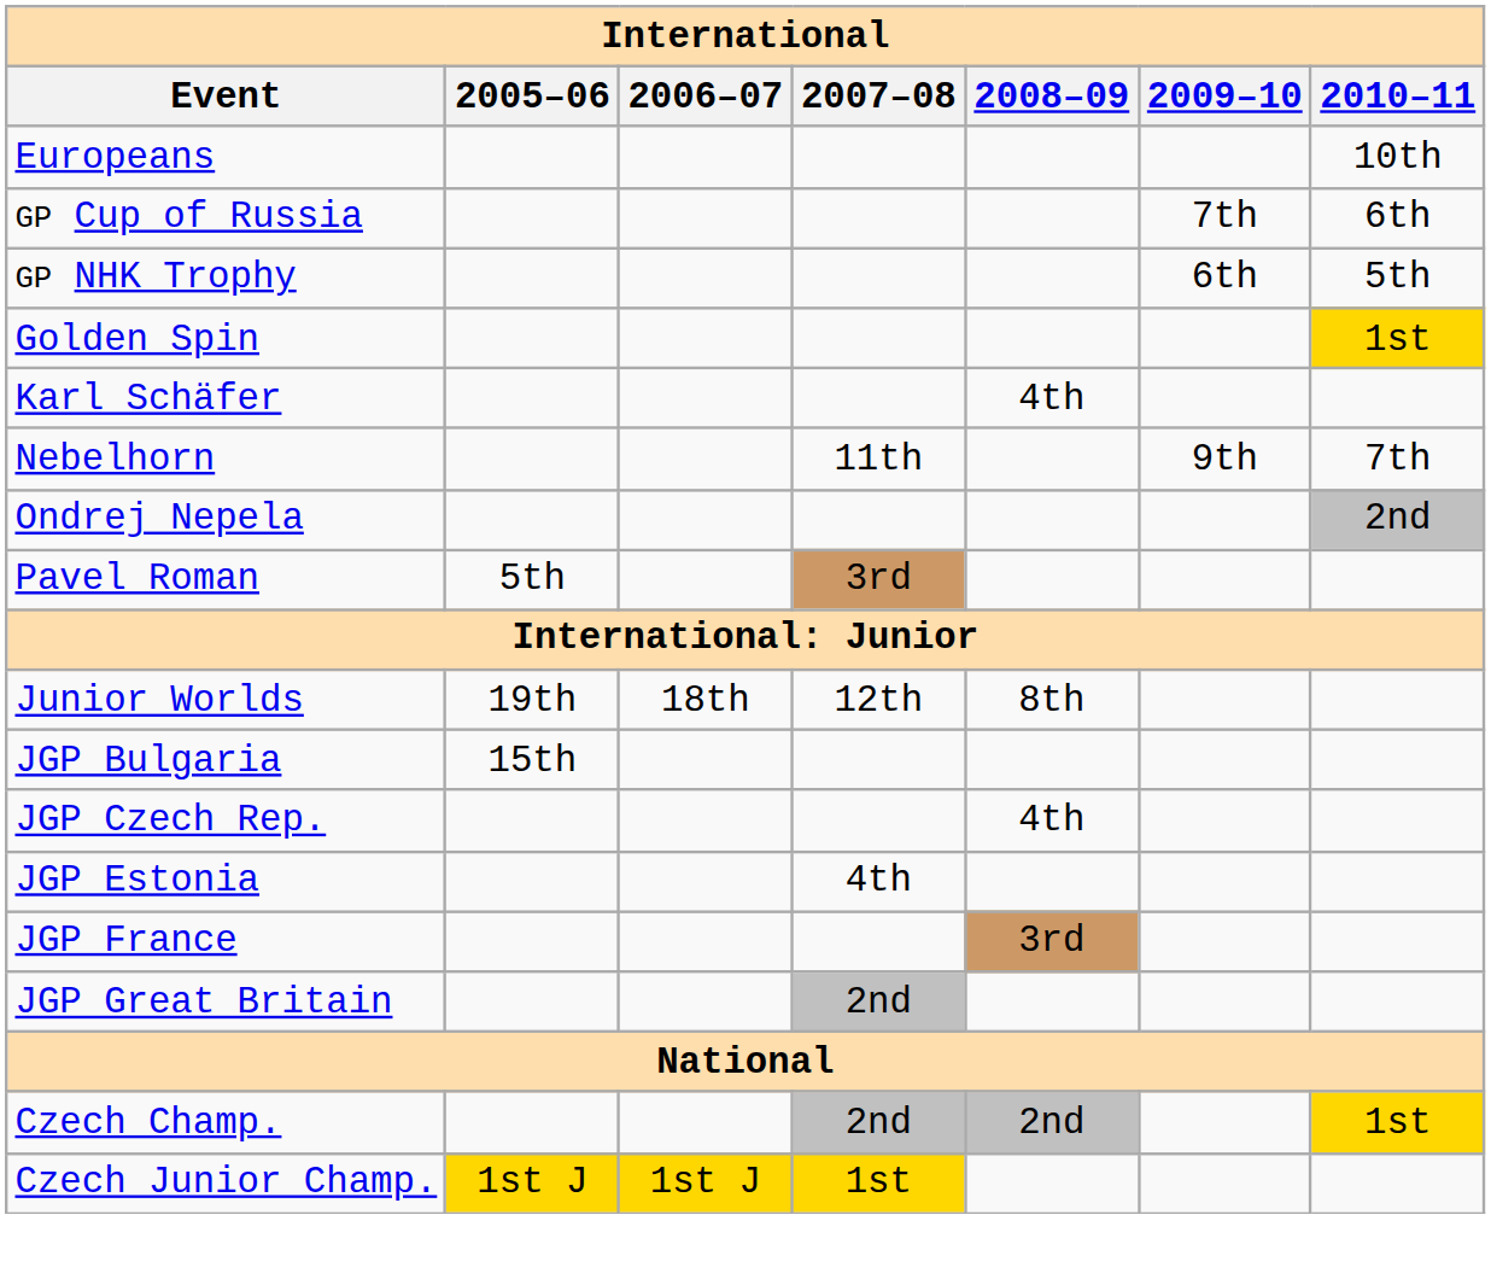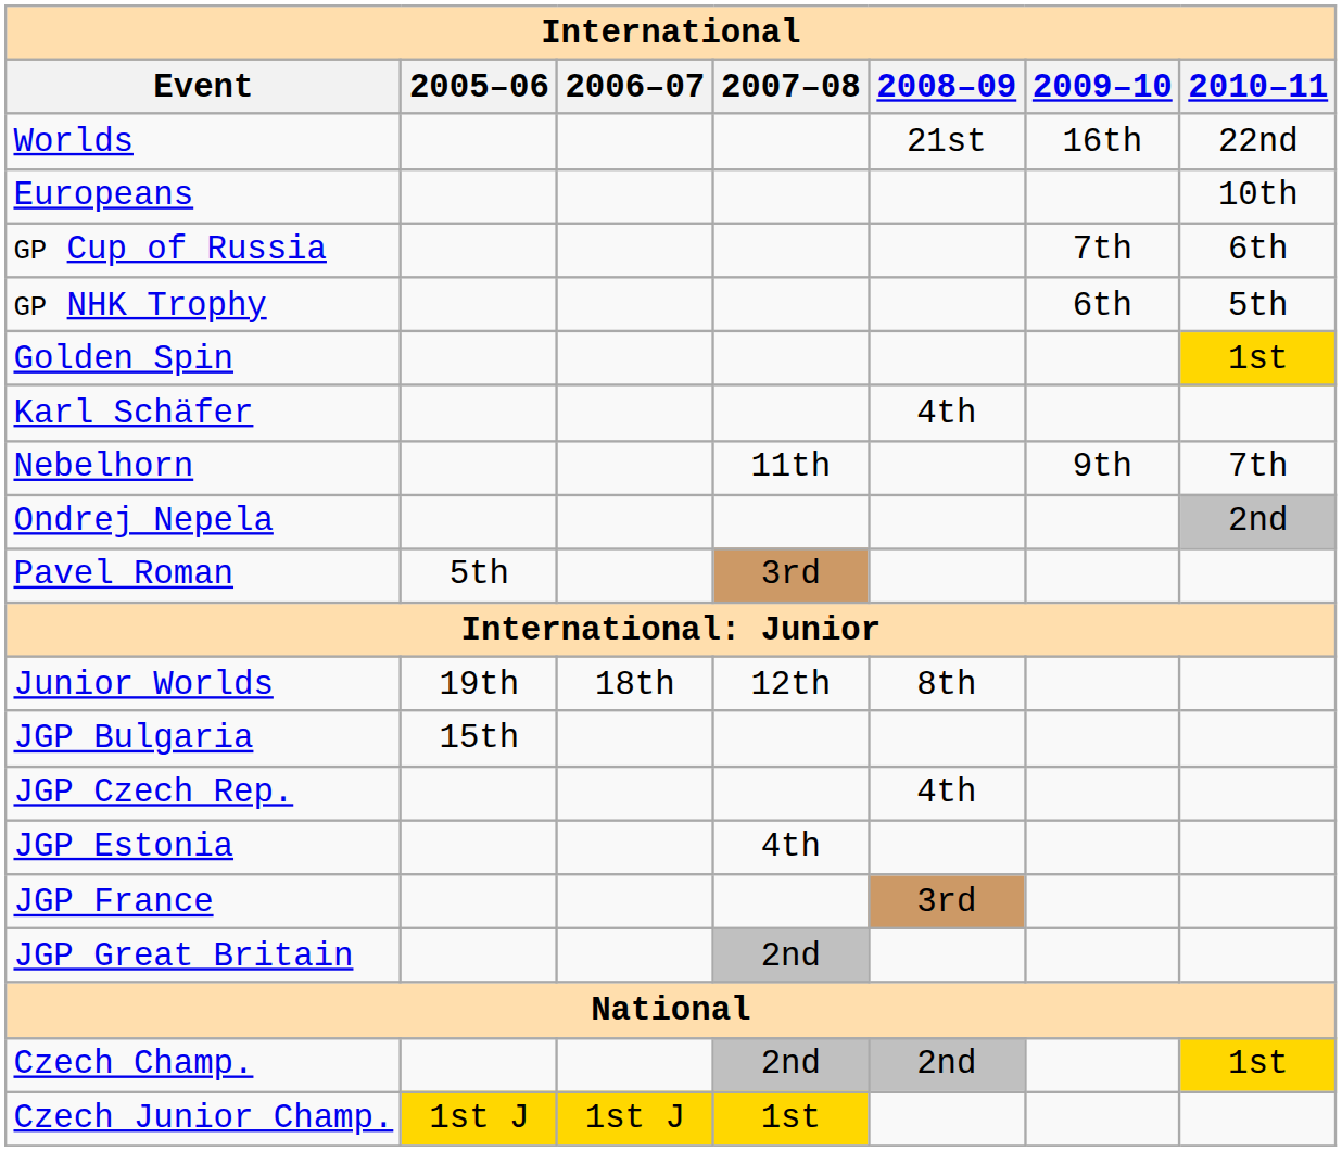 <table class="wikitable" style="text-align:center">
 <tr>
 <th style="background-color: #ffdead; " colspan=7 align=center>International</th>
 </tr>
 <tr>
 <th>Event</th>
 <th>2005–06</th>
 <th>2006–07</th>
 <th>2007–08</th>
 <th><a href='#'>2008–09</a></th>
 <th><a href='#'>2009–10</a></th>
 <th><a href='#'>2010–11</a></th>
+</tr>
+<tr>
+<td align=left><a href='#'>Worlds</a></td>
+<td></td>
+<td></td>
+<td></td>
+<td>21st</td>
+<td>16th</td>
+<td>22nd</td>
 </tr>
 <tr>
 <td align=left><a href='#'>Europeans</a></td>
 <td></td>
 <td></td>
 <td></td>
 <td></td>
 <td></td>
 <td>10th</td>
 </tr>
 <tr>
 <td align=left><small>GP</small> <a href='#'>Cup of Russia</a></td>
 <td></td>
 <td></td>
 <td></td>
 <td></td>
 <td>7th</td>
 <td>6th</td>
 </tr>
 <tr>
 <td align=left><small>GP</small> <a href='#'>NHK Trophy</a></td>
 <td></td>
 <td></td>
 <td></td>
 <td></td>
 <td>6th</td>
 <td>5th</td>
 </tr>
 <tr>
 <td align=left><a href='#'>Golden Spin</a></td>
 <td></td>
 <td></td>
 <td></td>
 <td></td>
 <td></td>
 <td bgcolor=gold>1st</td>
 </tr>
 <tr>
 <td align=left><a href='#'>Karl Schäfer</a></td>
 <td></td>
 <td></td>
 <td></td>
 <td>4th</td>
 <td></td>
 <td></td>
 </tr>
 <tr>
 <td align=left><a href='#'>Nebelhorn</a></td>
 <td></td>
 <td></td>
 <td>11th</td>
 <td></td>
 <td>9th</td>
 <td>7th</td>
 </tr>
 <tr>
 <td align=left><a href='#'>Ondrej Nepela</a></td>
 <td></td>
 <td></td>
 <td></td>
 <td></td>
 <td></td>
 <td bgcolor=silver>2nd</td>
 </tr>
 <tr>
 <td align=left><a href='#'>Pavel Roman</a></td>
 <td>5th</td>
 <td></td>
 <td bgcolor=cc9966>3rd</td>
 <td></td>
 <td></td>
 <td></td>
 </tr>
 <tr>
 <th style="background-color: #ffdead; " colspan=7 align=center><strong>International: Junior</strong></th>
 </tr>
 <tr>
 <td align=left><a href='#'>Junior Worlds</a></td>
 <td>19th</td>
 <td>18th</td>
 <td>12th</td>
 <td>8th</td>
 <td></td>
 <td></td>
 </tr>
 <tr>
 <td align=left><a href='#'>JGP Bulgaria</a></td>
 <td>15th</td>
 <td></td>
 <td></td>
 <td></td>
 <td></td>
 <td></td>
 </tr>
 <tr>
 <td align=left><a href='#'>JGP Czech Rep.</a></td>
 <td></td>
 <td></td>
 <td></td>
 <td>4th</td>
 <td></td>
 <td></td>
 </tr>
 <tr>
 <td align=left><a href='#'>JGP Estonia</a></td>
 <td></td>
 <td></td>
 <td>4th</td>
 <td></td>
 <td></td>
 <td></td>
 </tr>
 <tr>
 <td align=left><a href='#'>JGP France</a></td>
 <td></td>
 <td></td>
 <td></td>
 <td bgcolor=cc9966>3rd</td>
 <td></td>
 <td></td>
 </tr>
 <tr>
 <td align=left><a href='#'>JGP Great Britain</a></td>
 <td></td>
 <td></td>
 <td bgcolor=silver>2nd</td>
 <td></td>
 <td></td>
 <td></td>
 </tr>
 <tr>
 <th style="background-color: #ffdead; " colspan=7 align=center><strong>National</strong></th>
 </tr>
 <tr>
 <td align=left><a href='#'>Czech Champ.</a></td>
 <td></td>
 <td></td>
 <td bgcolor=silver>2nd</td>
 <td bgcolor=silver>2nd</td>
 <td></td>
 <td bgcolor=gold>1st</td>
 </tr>
 <tr>
 <td align=left><a href='#'>Czech Junior Champ.</a></td>
 <td bgcolor=gold>1st J</td>
 <td bgcolor=gold>1st J</td>
 <td bgcolor=gold>1st</td>
 <td></td>
 <td></td>
 <td></td>
 </tr>
 </table>
